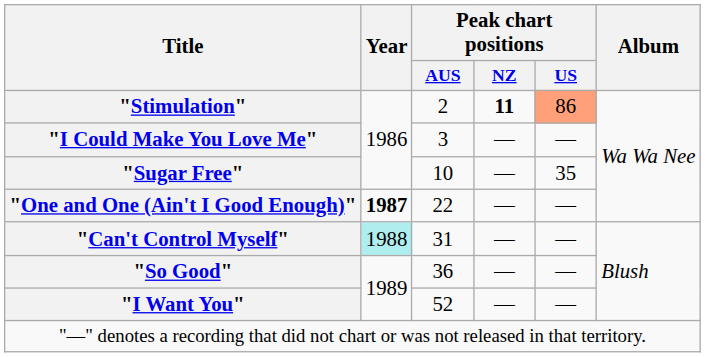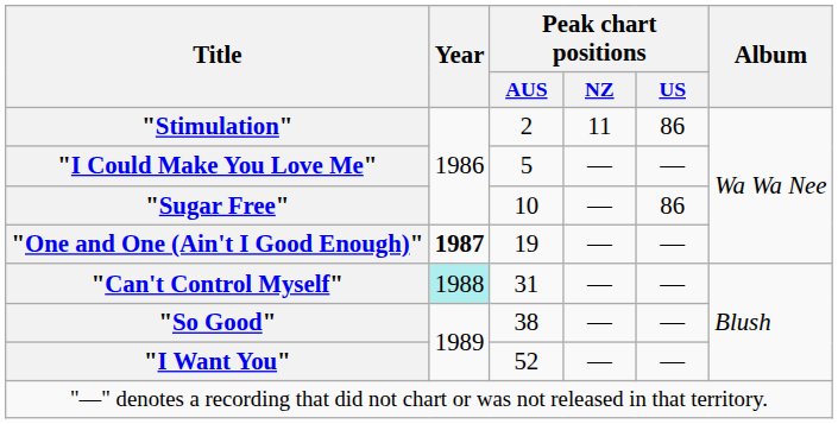 <table class="wikitable plainrowheaders">
 <tr>
 <th scope="col" rowspan="2">Title</th>
 <th scope="col" rowspan="2">Year</th>
 <th scope="col" colspan="3">Peak chart positions</th>
 <th scope="col" rowspan="2">Album</th>
 </tr>
 <tr>
 <th style="width:3em;font-size:85%"><a href='#'>AUS</a><br></th>
 <th style="width:3em;font-size:85%"><a href='#'>NZ</a><br></th>
 <th style="width:3em;font-size:85%"><a href='#'>US</a><br></th>
 </tr>
 <tr>
 <th scope="row">"<a href='#'>Stimulation</a>"</th>
 <td rowspan="3">1986</td>
 <td align="center">2</td>
-<td align="center"><strong>11</strong></td>
-<td align="center" style="background: lightsalmon;">86</td>
+<td align="center">11</td>
+<td align="center">86</td>
 <td rowspan="4"><em>Wa Wa Nee</em></td>
 </tr>
 <tr>
 <th scope="row">"<a href='#'>I Could Make You Love Me</a>"</th>
-<td align="center">3</td>
+<td align="center">5</td>
 <td align="center">—</td>
 <td align="center">—</td>
 </tr>
 <tr>
 <th scope="row">"<a href='#'>Sugar Free</a>"</th>
 <td align="center">10</td>
 <td align="center">—</td>
-<td align="center">35</td>
+<td align="center">86</td>
 </tr>
 <tr>
 <th scope="row">"<a href='#'>One and One (Ain't I Good Enough)</a>"</th>
 <td><strong>1987</strong></td>
-<td align="center">22</td>
+<td align="center">19</td>
 <td align="center">—</td>
 <td align="center">—</td>
 </tr>
 <tr>
 <th scope="row">"<a href='#'>Can't Control Myself</a>"</th>
 <td style="background: paleturquoise;">1988</td>
 <td align="center">31</td>
 <td align="center">—</td>
 <td align="center">—</td>
 <td rowspan="3"><em>Blush</em></td>
 </tr>
 <tr>
 <th scope="row">"<a href='#'>So Good</a>"</th>
 <td rowspan="2">1989</td>
-<td align="center">36</td>
+<td align="center">38</td>
 <td align="center">—</td>
 <td align="center">—</td>
 </tr>
 <tr>
 <th scope="row">"<a href='#'>I Want You</a>"</th>
 <td align="center">52</td>
 <td align="center">—</td>
 <td align="center">—</td>
 </tr>
 <tr>
 <td colspan="6" style="font-size:90%" align="center">"—" denotes a recording that did not chart or was not released in that territory.</td>
 </tr>
 </table>
